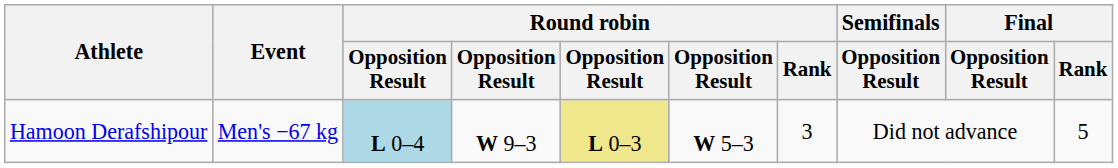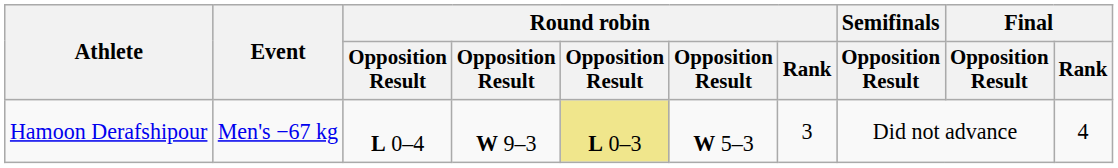 <table class="wikitable" style="font-size:90%;">
 <tr>
 <th rowspan=2>Athlete</th>
 <th rowspan=2>Event</th>
 <th colspan=5>Round robin</th>
 <th>Semifinals</th>
 <th colspan=2>Final</th>
 </tr>
 <tr style="font-size:95%">
 <th>Opposition<br>Result</th>
 <th>Opposition<br>Result</th>
 <th>Opposition<br>Result</th>
 <th>Opposition<br>Result</th>
 <th>Rank</th>
 <th>Opposition<br>Result</th>
 <th>Opposition<br>Result</th>
 <th>Rank</th>
 </tr>
 <tr align=center>
 <td align=left><a href='#'>Hamoon Derafshipour</a></td>
 <td align=left><a href='#'>Men's −67 kg</a></td>
-<td style="background: lightblue;"><br><strong>L</strong> 0–4</td>
+<td><br><strong>L</strong> 0–4</td>
 <td><br><strong>W</strong> 9–3</td>
 <td style="background: khaki;"><br><strong>L</strong> 0–3</td>
 <td><br><strong>W</strong> 5–3</td>
 <td>3</td>
 <td colspan="2">Did not advance</td>
-<td>5</td>
+<td>4</td>
 </tr>
 </table>
